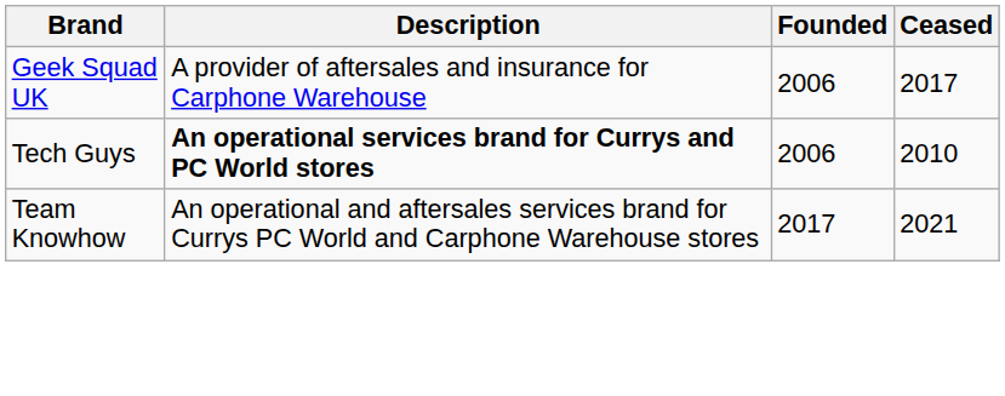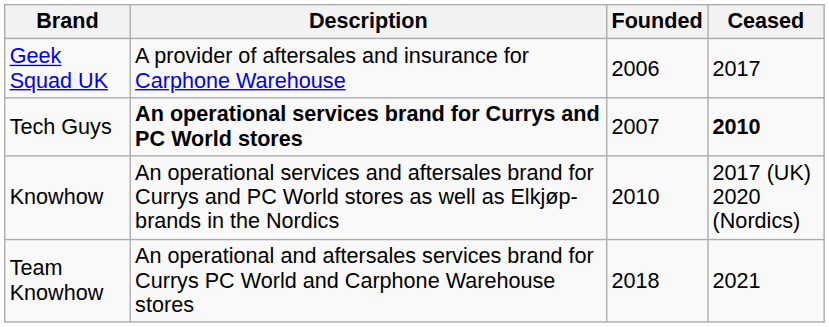 <table class="wikitable">
 <tr>
 <th>Brand</th>
 <th>Description</th>
 <th>Founded</th>
 <th>Ceased</th>
 </tr>
 <tr>
 <td><a href='#'>Geek Squad UK</a></td>
 <td>A provider of aftersales and insurance for <a href='#'>Carphone Warehouse</a></td>
 <td>2006</td>
 <td>2017</td>
 </tr>
 <tr>
 <td>Tech Guys</td>
 <td><strong>An operational services brand for Currys and PC World stores</strong></td>
-<td>2006</td>
+<td>2007</td>
+<td><strong>2010</strong></td>
+</tr>
+<tr>
+<td>Knowhow</td>
+<td>An operational services and aftersales brand for Currys and PC World stores as well as Elkjøp-brands in the Nordics</td>
 <td>2010</td>
+<td>2017 (UK)<br>2020 (Nordics)</td>
 </tr>
 <tr>
 <td>Team Knowhow</td>
 <td>An operational and aftersales services brand for Currys PC World and Carphone Warehouse stores</td>
-<td>2017</td>
+<td>2018</td>
 <td>2021</td>
 </tr>
 </table>
